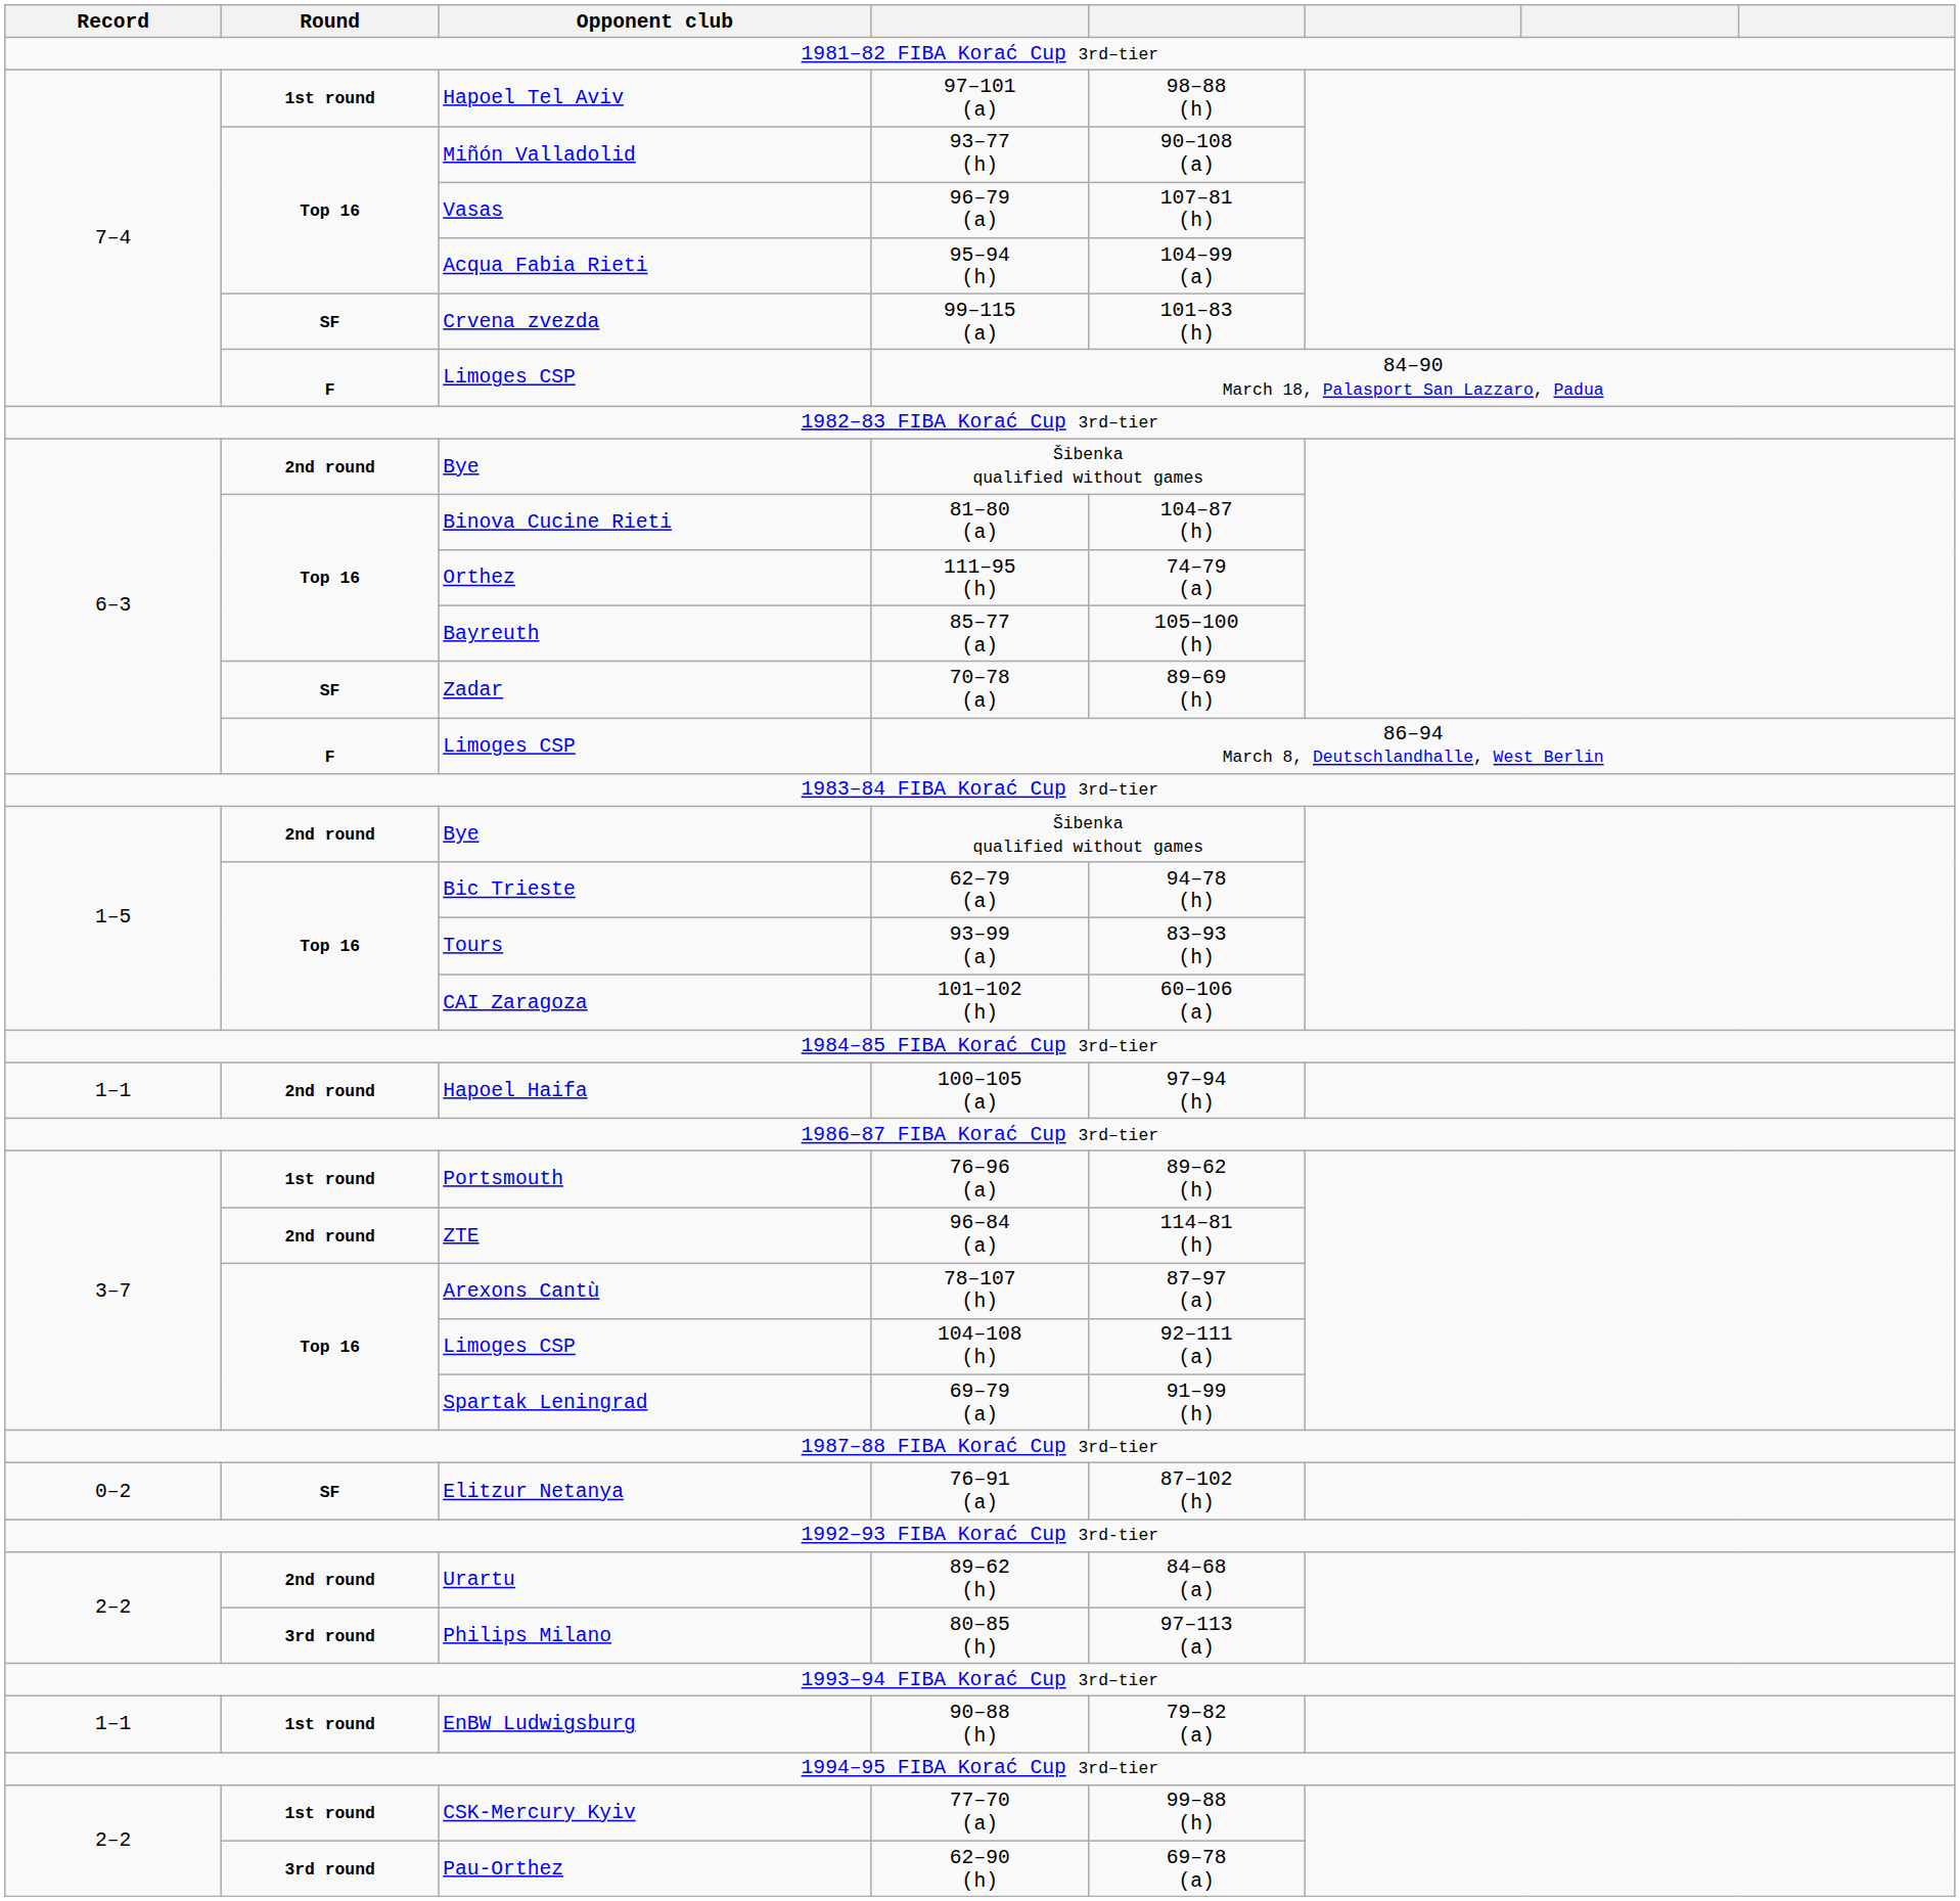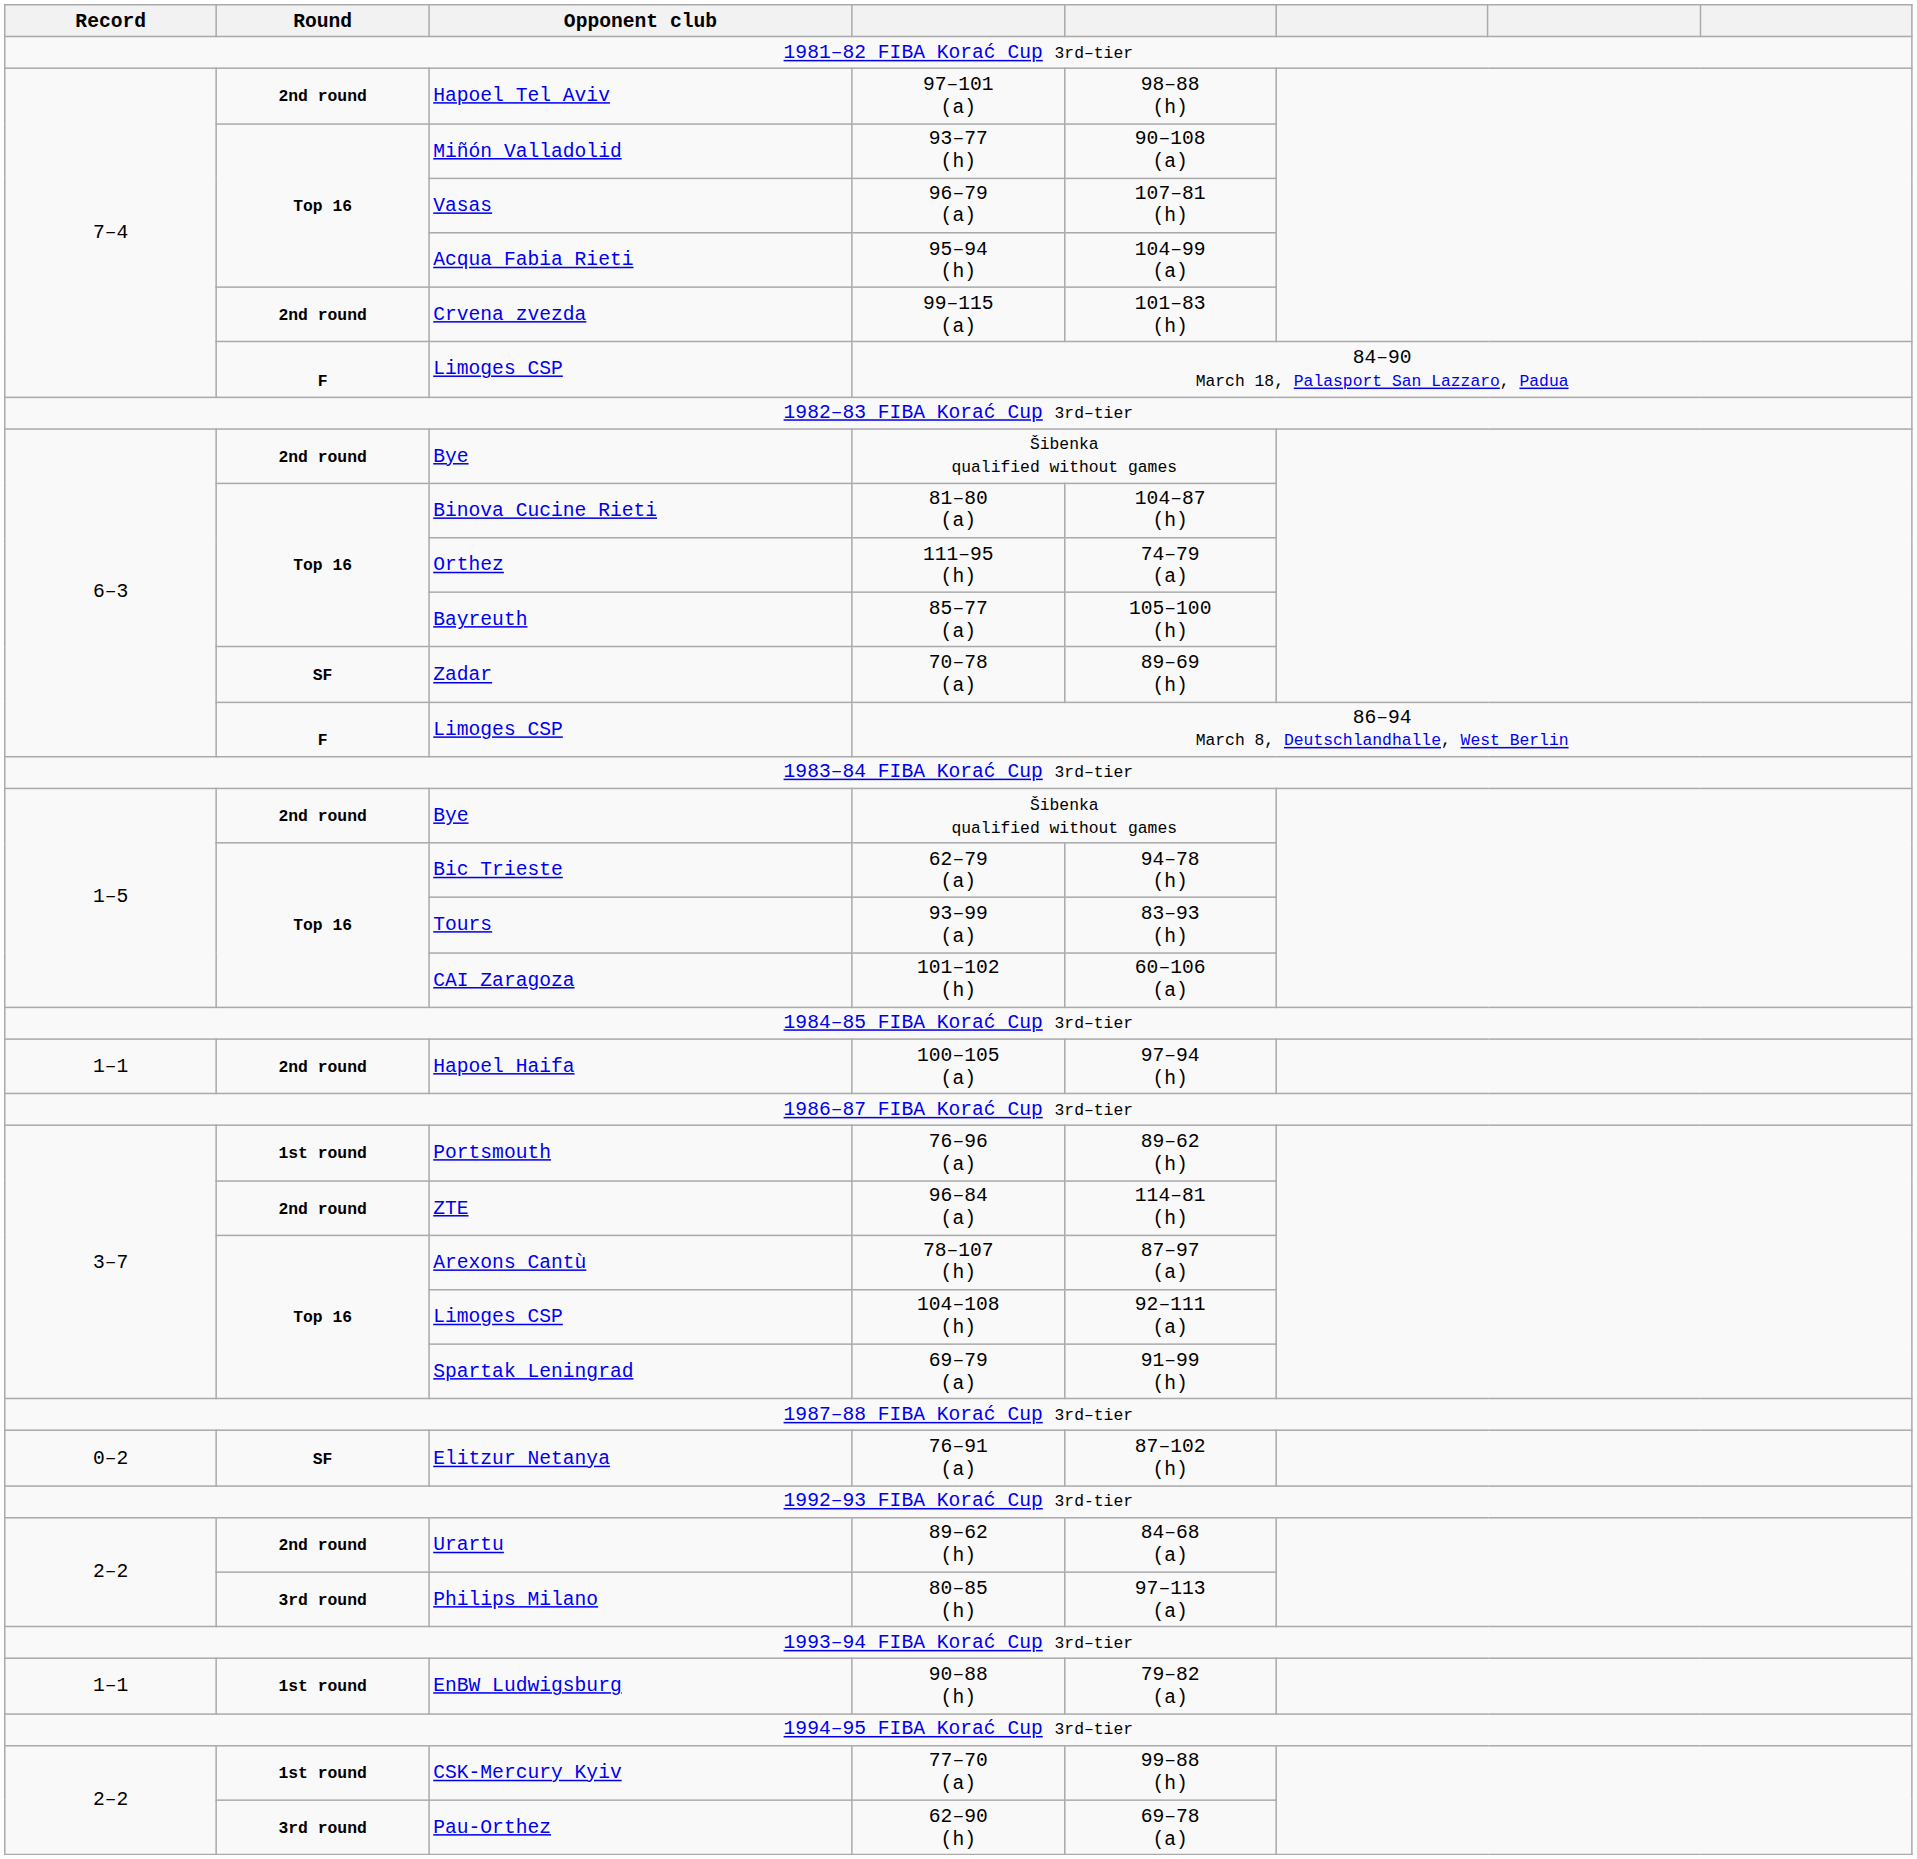 <table class="wikitable" width=100% style="text-align: center;">
 <tr>
 <th width=10%>Record</th>
 <th width=10%>Round</th>
 <th width=20%>Opponent club</th>
 <th width=10%></th>
 <th width=10%></th>
 <th width=10%></th>
 <th width=10%></th>
 <th width=10%></th>
 </tr>
 <tr>
 <td colspan=8><a href='#'>1981–82 FIBA Korać Cup</a> <small>3rd–tier</small></td>
 </tr>
 <tr>
 <td rowspan=6>7–4</td>
-<td><small><strong>1st round</strong></small></td>
+<td><small><strong>2nd round</strong></small></td>
 <td align=left> <a href='#'>Hapoel Tel Aviv</a></td>
 <td>97–101 <br>(a)</td>
 <td>98–88 <br>(h)</td>
 </tr>
 <tr>
 <td rowspan=3><small><strong>Top 16</strong></small></td>
 <td align=left> <a href='#'>Miñón Valladolid</a></td>
 <td>93–77 <br>(h)</td>
 <td>90–108 <br>(a)</td>
 </tr>
 <tr>
 <td align=left> <a href='#'>Vasas</a></td>
 <td>96–79 <br>(a)</td>
 <td>107–81 <br>(h)</td>
 </tr>
 <tr>
 <td align=left> <a href='#'>Acqua Fabia Rieti</a></td>
 <td>95–94 <br>(h)</td>
 <td>104–99 <br>(a)</td>
 </tr>
 <tr>
-<td><small><strong>SF</strong></small></td>
+<td><small><strong>2nd round</strong></small></td>
 <td align=left> <a href='#'>Crvena zvezda</a></td>
 <td>99–115 <br>(a)</td>
 <td>101–83 <br>(h)</td>
 </tr>
 <tr>
 <td><br><small><strong>F</strong></small></td>
 <td align=left> <a href='#'>Limoges CSP</a></td>
 <td colspan=5 style="text-align: center;">84–90<br><small>March 18, <a href='#'>Palasport San Lazzaro</a>, <a href='#'>Padua</a></small></td>
 </tr>
 <tr>
 <td colspan=8><a href='#'>1982–83 FIBA Korać Cup</a> <small>3rd–tier</small></td>
 </tr>
 <tr>
 <td rowspan=6>6–3</td>
 <td><small><strong>2nd round</strong></small></td>
 <td align=left><a href='#'>Bye</a></td>
 <td colspan=2 style="text-align:center;"><small>Šibenka <br>qualified without games</small></td>
 </tr>
 <tr>
 <td rowspan=3><small><strong>Top 16</strong></small></td>
 <td align=left> <a href='#'>Binova Cucine Rieti</a></td>
 <td>81–80 <br>(a)</td>
 <td>104–87 <br>(h)</td>
 </tr>
 <tr>
 <td align=left> <a href='#'>Orthez</a></td>
 <td>111–95 <br>(h)</td>
 <td>74–79 <br>(a)</td>
 </tr>
 <tr>
 <td align=left> <a href='#'>Bayreuth</a></td>
 <td>85–77 <br>(a)</td>
 <td>105–100 <br>(h)</td>
 </tr>
 <tr>
 <td><small><strong>SF</strong></small></td>
 <td align=left> <a href='#'>Zadar</a></td>
 <td>70–78 <br>(a)</td>
 <td>89–69 <br>(h)</td>
 </tr>
 <tr>
 <td><br><small><strong>F</strong></small></td>
 <td align=left> <a href='#'>Limoges CSP</a></td>
 <td colspan=5 style="text-align:center;">86–94<br><small>March 8, <a href='#'>Deutschlandhalle</a>, <a href='#'>West Berlin</a></small></td>
 </tr>
 <tr>
 <td colspan=8><a href='#'>1983–84 FIBA Korać Cup</a> <small>3rd–tier</small></td>
 </tr>
 <tr>
 <td rowspan=4>1–5</td>
 <td><small><strong>2nd round</strong></small></td>
 <td align=left><a href='#'>Bye</a></td>
 <td colspan=2 style="text-align:center;"><small>Šibenka <br>qualified without games</small></td>
 </tr>
 <tr>
 <td rowspan=3><small><strong>Top 16</strong></small></td>
 <td align=left> <a href='#'>Bic Trieste</a></td>
 <td>62–79 <br>(a)</td>
 <td>94–78 <br>(h)</td>
 </tr>
 <tr>
 <td align=left> <a href='#'>Tours</a></td>
 <td>93–99 <br>(a)</td>
 <td>83–93 <br>(h)</td>
 </tr>
 <tr>
 <td align=left> <a href='#'>CAI Zaragoza</a></td>
 <td>101–102 <br>(h)</td>
 <td>60–106 <br>(a)</td>
 </tr>
 <tr>
 <td colspan=8><a href='#'>1984–85 FIBA Korać Cup</a> <small>3rd–tier</small></td>
 </tr>
 <tr>
 <td>1–1</td>
 <td><small><strong>2nd round</strong></small></td>
 <td align=left> <a href='#'>Hapoel Haifa</a></td>
 <td>100–105 <br>(a)</td>
 <td>97–94 <br>(h)</td>
 </tr>
 <tr>
 <td colspan=8><a href='#'>1986–87 FIBA Korać Cup</a> <small>3rd–tier</small></td>
 </tr>
 <tr>
 <td rowspan=5>3–7</td>
 <td><small><strong>1st round</strong></small></td>
 <td align=left> <a href='#'>Portsmouth</a></td>
 <td>76–96 <br>(a)</td>
 <td>89–62 <br>(h)</td>
 </tr>
 <tr>
 <td><small><strong>2nd round</strong></small></td>
 <td align=left> <a href='#'>ZTE</a></td>
 <td>96–84 <br>(a)</td>
 <td>114–81 <br>(h)</td>
 </tr>
 <tr>
 <td rowspan=3><small><strong>Top 16</strong></small></td>
 <td align=left> <a href='#'>Arexons Cantù</a></td>
 <td>78–107 <br>(h)</td>
 <td>87–97 <br>(a)</td>
 </tr>
 <tr>
 <td align=left> <a href='#'>Limoges CSP</a></td>
 <td>104–108 <br>(h)</td>
 <td>92–111 <br>(a)</td>
 </tr>
 <tr>
 <td align=left> <a href='#'>Spartak Leningrad</a></td>
 <td>69–79 <br>(a)</td>
 <td>91–99 <br>(h)</td>
 </tr>
 <tr>
 <td colspan=8><a href='#'>1987–88 FIBA Korać Cup</a> <small>3rd–tier</small></td>
 </tr>
 <tr>
 <td>0–2</td>
 <td><small><strong>SF</strong></small></td>
 <td align=left> <a href='#'>Elitzur Netanya</a></td>
 <td>76–91 <br>(a)</td>
 <td>87–102 <br>(h)</td>
 </tr>
 <tr>
 <td colspan=8><a href='#'>1992–93 FIBA Korać Cup</a> <small>3rd-tier</small></td>
 </tr>
 <tr>
 <td rowspan=2>2–2</td>
 <td><small><strong>2nd round</strong></small></td>
 <td align=left> <a href='#'>Urartu</a></td>
 <td>89–62 <br>(h)</td>
 <td>84–68 <br>(a)</td>
 </tr>
 <tr>
 <td><small><strong>3rd round</strong></small></td>
 <td align=left> <a href='#'>Philips Milano</a></td>
 <td>80–85 <br>(h)</td>
 <td>97–113 <br>(a)</td>
 </tr>
 <tr>
 <td colspan=8><a href='#'>1993–94 FIBA Korać Cup</a> <small>3rd–tier</small></td>
 </tr>
 <tr>
 <td>1–1</td>
 <td><small><strong>1st round</strong></small></td>
 <td align=left> <a href='#'>EnBW Ludwigsburg</a></td>
 <td>90–88 <br>(h)</td>
 <td>79–82 <br>(a)</td>
 </tr>
 <tr>
 <td colspan=8><a href='#'>1994–95 FIBA Korać Cup</a> <small>3rd–tier</small></td>
 </tr>
 <tr>
 <td rowspan=2>2–2</td>
 <td><small><strong>1st round</strong></small></td>
 <td align=left> <a href='#'>CSK-Mercury Kyiv</a></td>
 <td>77–70 <br>(a)</td>
 <td>99–88 <br>(h)</td>
 </tr>
 <tr>
 <td><small><strong>3rd round</strong></small></td>
 <td align=left> <a href='#'>Pau-Orthez</a></td>
 <td>62–90 <br>(h)</td>
 <td>69–78 <br>(a)</td>
 </tr>
 </table>
